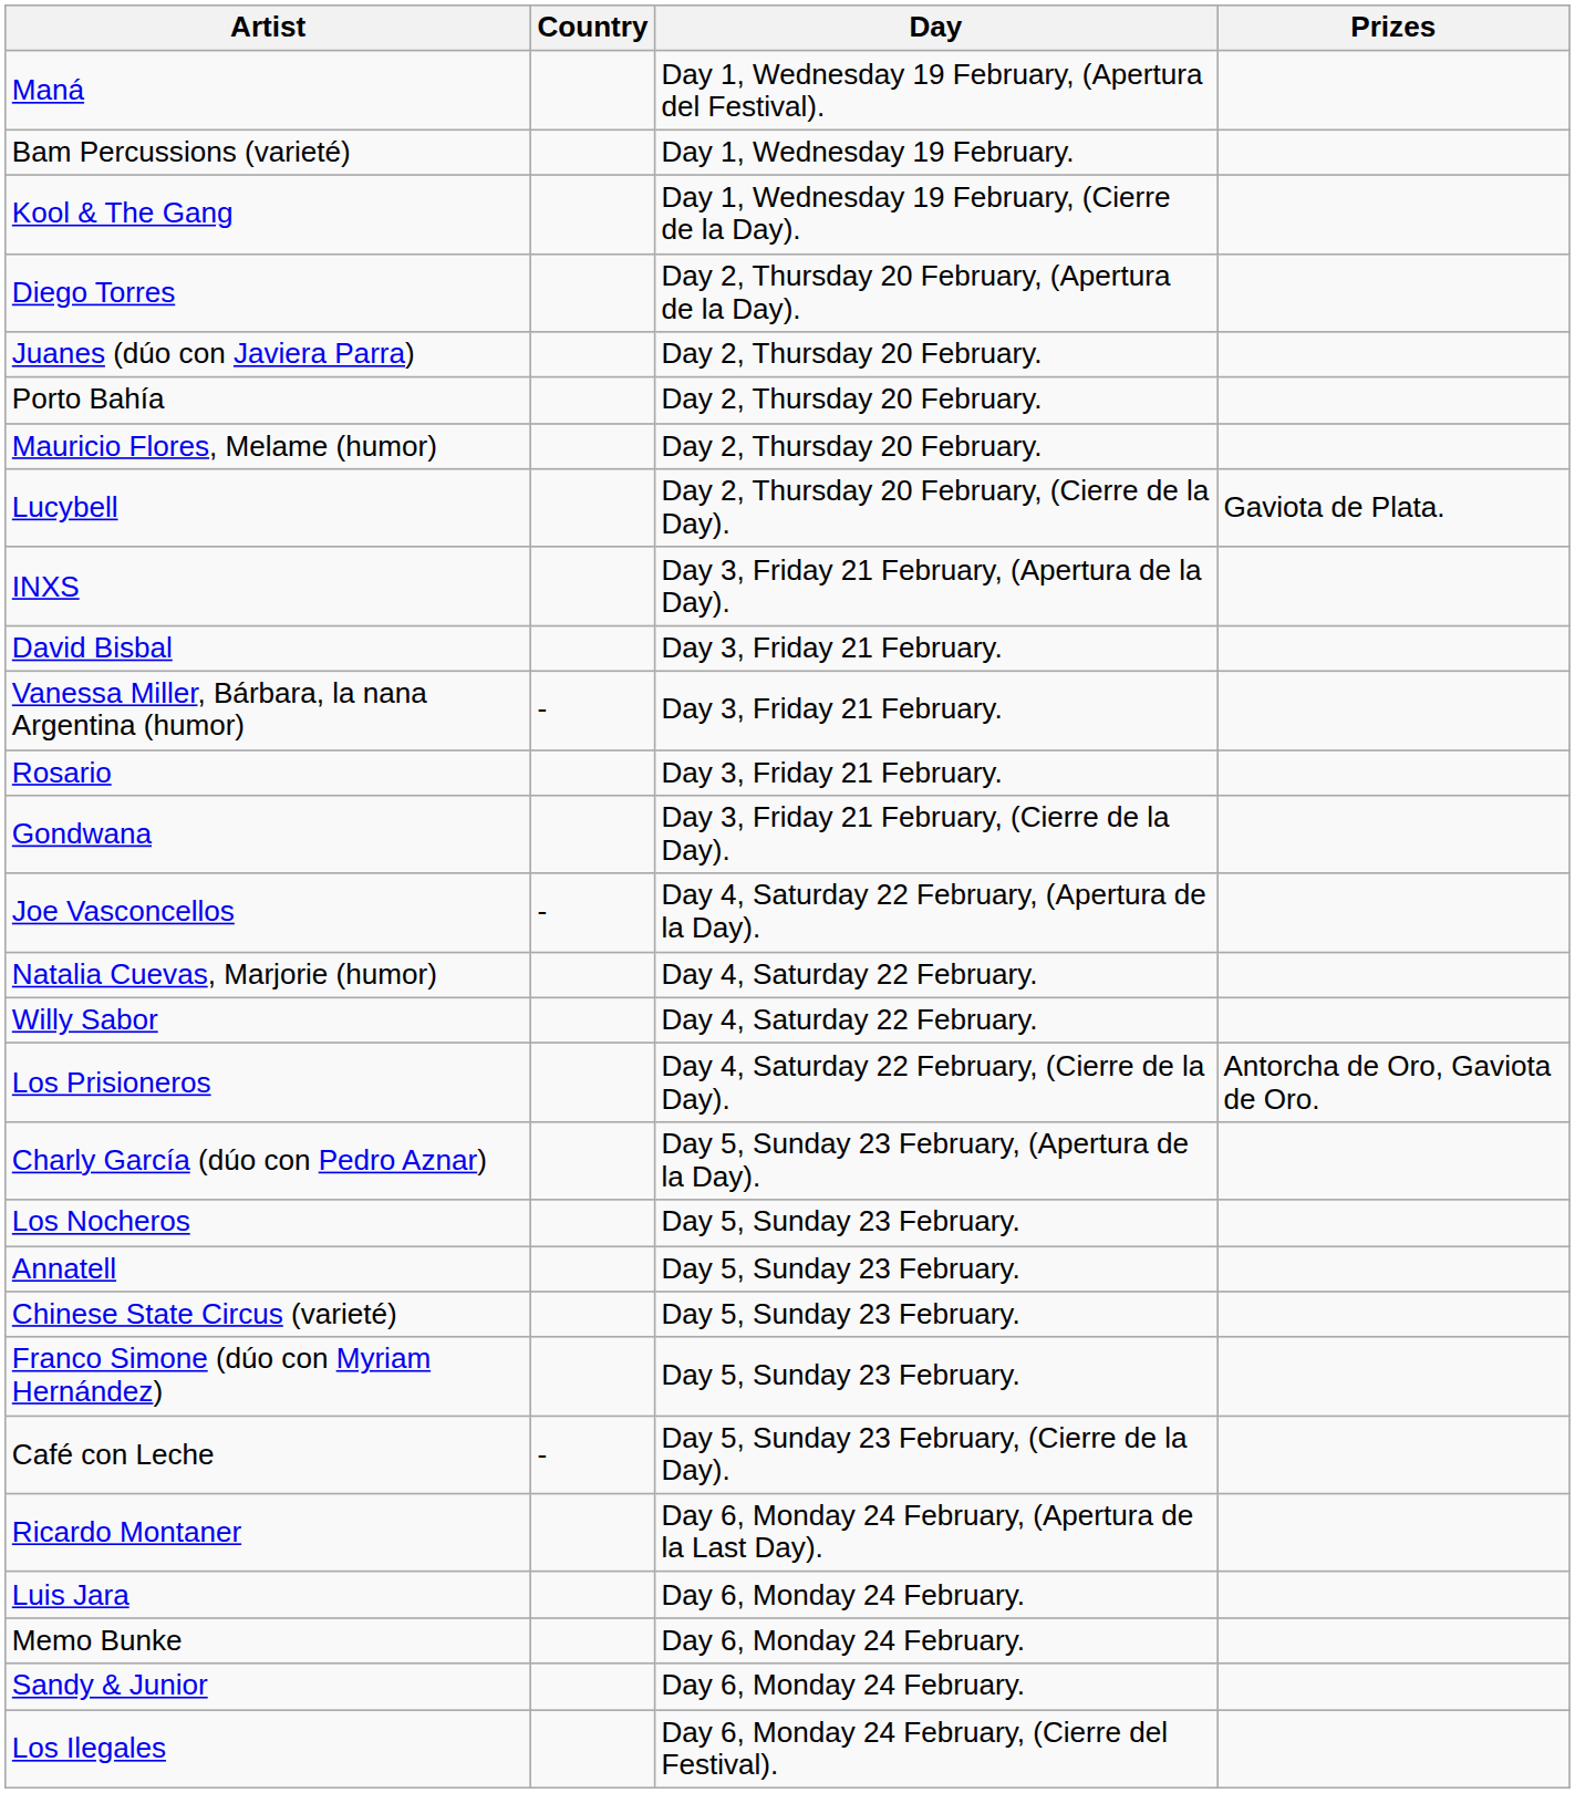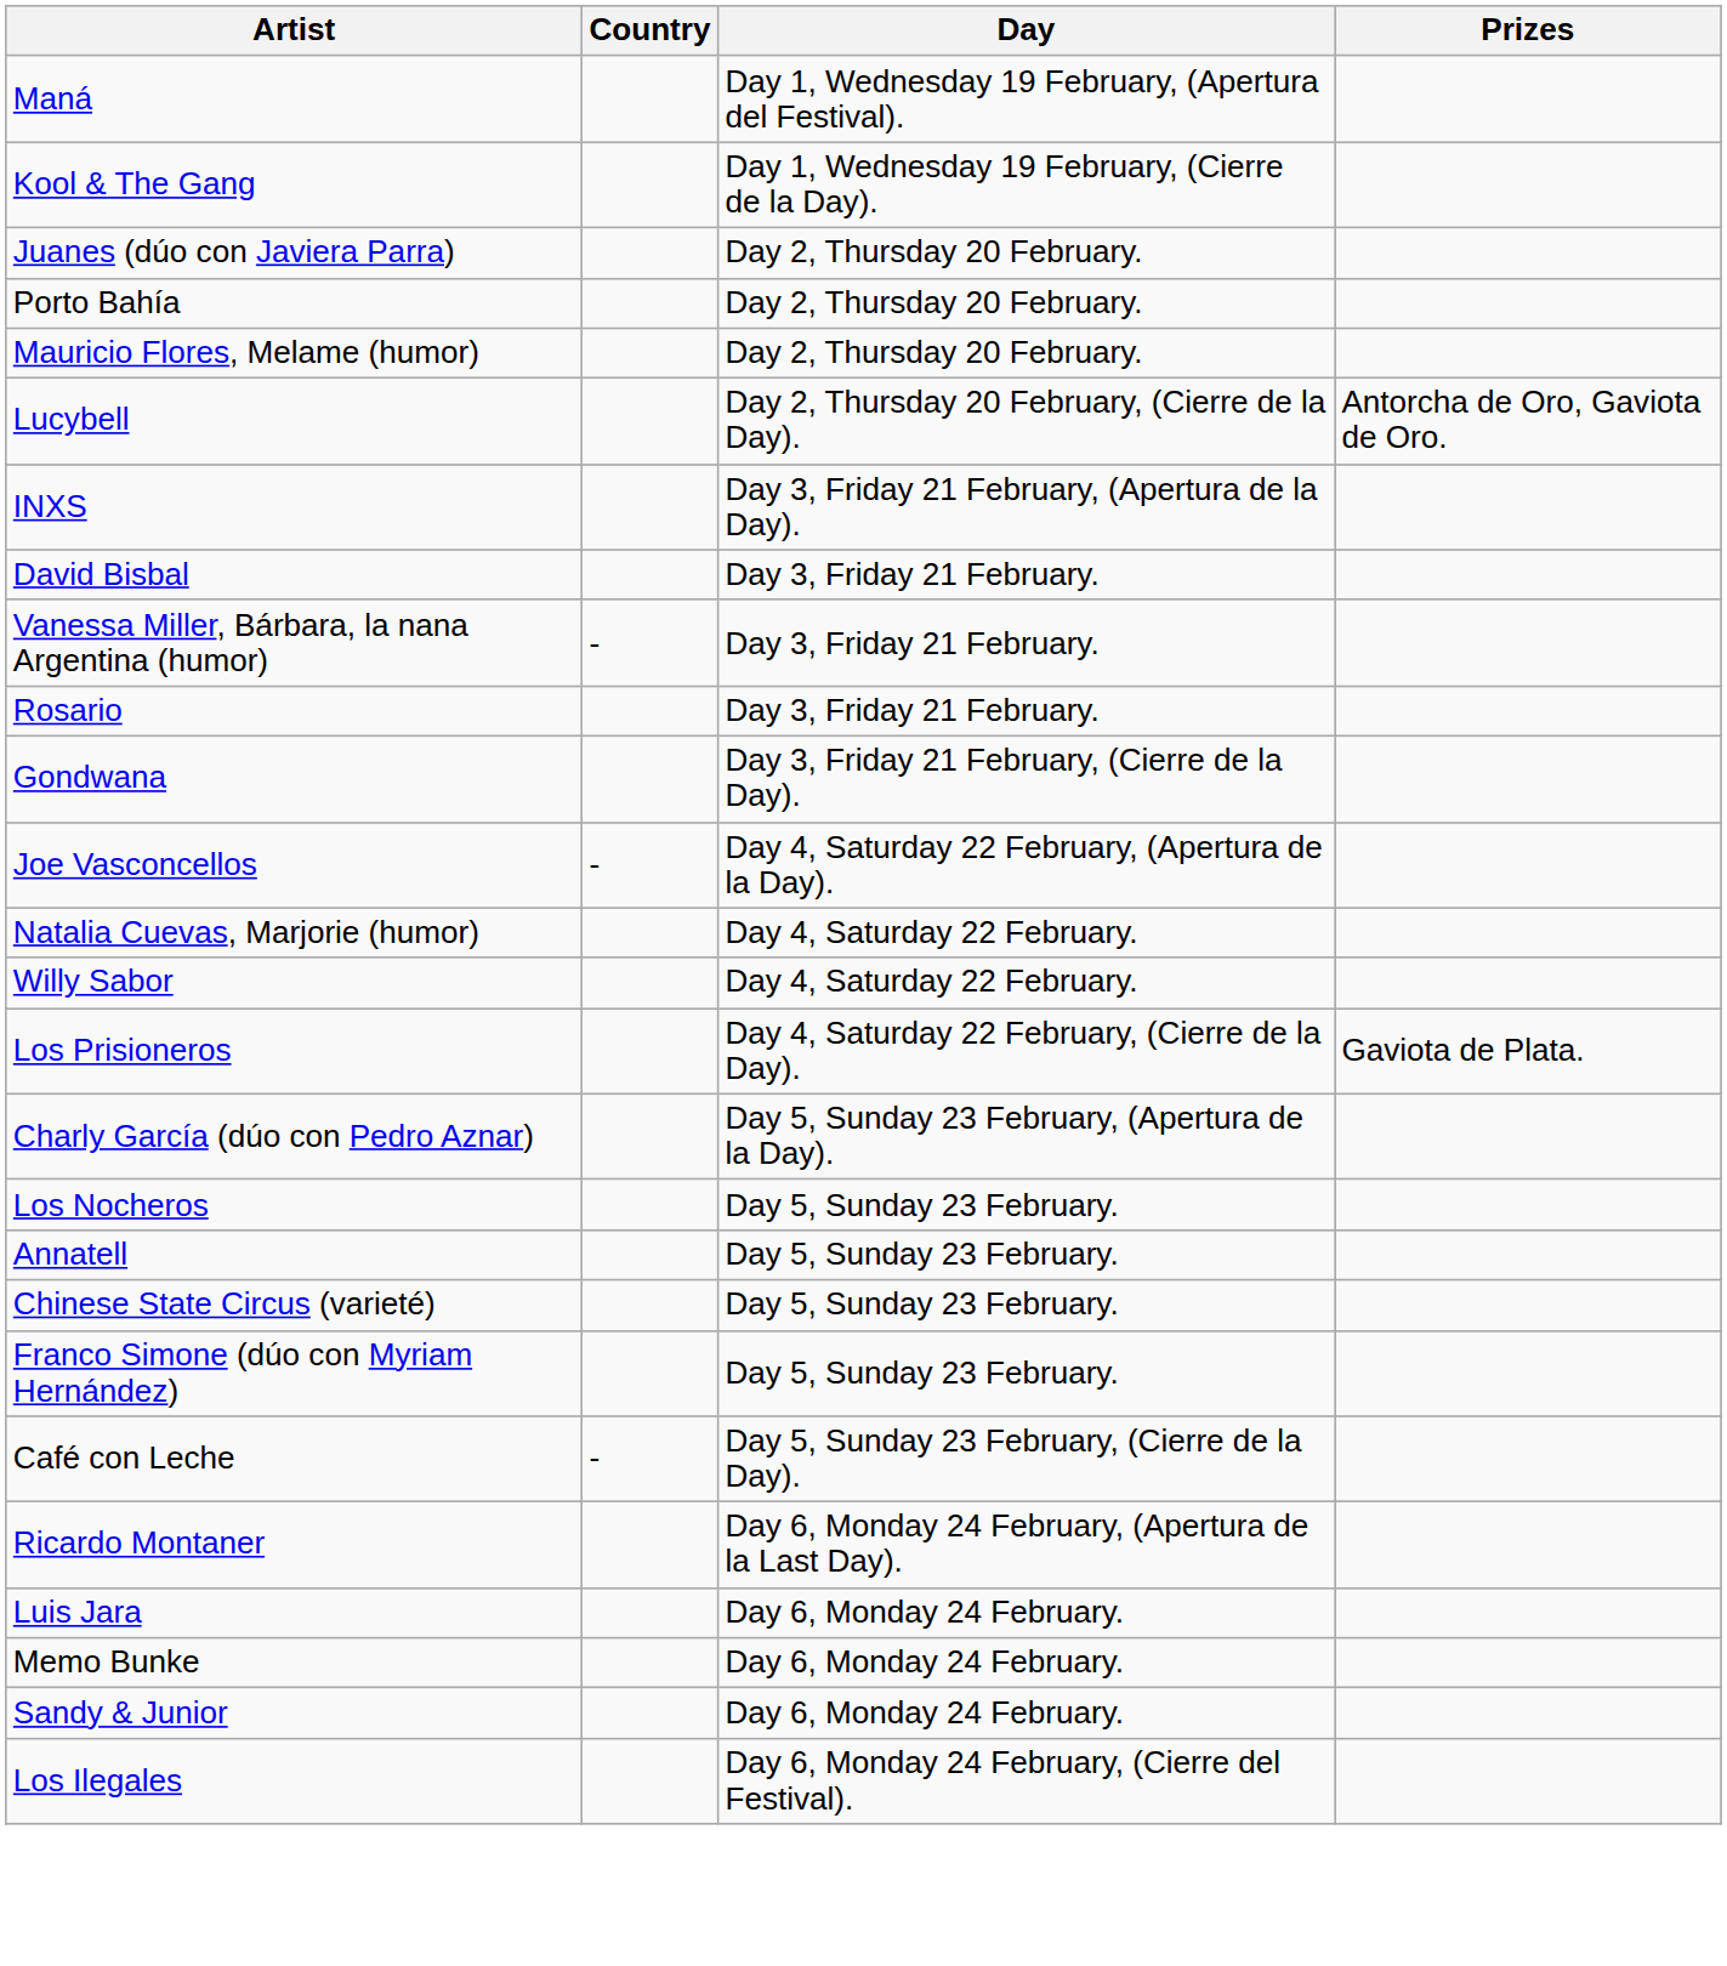 <table class="wikitable">
 <tr>
 <th>Artist</th>
 <th>Country</th>
 <th>Day</th>
 <th>Prizes</th>
 </tr>
 <tr>
 <td><a href='#'>Maná</a></td>
 <td></td>
 <td>Day 1, Wednesday 19 February, (Apertura del Festival).</td>
 <td></td>
 </tr>
 <tr>
-<td>Bam Percussions (varieté)</td>
-<td></td>
-<td>Day 1, Wednesday 19 February.</td>
-<td></td>
-</tr>
-<tr>
 <td><a href='#'>Kool & The Gang</a></td>
 <td></td>
 <td>Day 1, Wednesday 19 February, (Cierre de la Day).</td>
-<td></td>
-</tr>
-<tr>
-<td><a href='#'>Diego Torres</a></td>
-<td></td>
-<td>Day 2, Thursday 20 February, (Apertura de la Day).</td>
 <td></td>
 </tr>
 <tr>
 <td><a href='#'>Juanes</a> (dúo con <a href='#'>Javiera Parra</a>)</td>
 <td></td>
 <td>Day 2, Thursday 20 February.</td>
 <td></td>
 </tr>
 <tr>
 <td>Porto Bahía</td>
 <td></td>
 <td>Day 2, Thursday 20 February.</td>
 <td></td>
 </tr>
 <tr>
 <td><a href='#'>Mauricio Flores</a>, Melame (humor)</td>
 <td></td>
 <td>Day 2, Thursday 20 February.</td>
 <td></td>
 </tr>
 <tr>
 <td><a href='#'>Lucybell</a></td>
 <td></td>
 <td>Day 2, Thursday 20 February, (Cierre de la Day).</td>
-<td>Gaviota de Plata.</td>
+<td>Antorcha de Oro, Gaviota de Oro.</td>
 </tr>
 <tr>
 <td><a href='#'>INXS</a></td>
 <td></td>
 <td>Day 3, Friday 21 February, (Apertura de la Day).</td>
 <td></td>
 </tr>
 <tr>
 <td><a href='#'>David Bisbal</a></td>
 <td></td>
 <td>Day 3, Friday 21 February.</td>
 <td></td>
 </tr>
 <tr>
 <td><a href='#'>Vanessa Miller</a>, Bárbara, la nana Argentina (humor)</td>
 <td>-</td>
 <td>Day 3, Friday 21 February.</td>
 <td></td>
 </tr>
 <tr>
 <td><a href='#'>Rosario</a></td>
 <td></td>
 <td>Day 3, Friday 21 February.</td>
 <td></td>
 </tr>
 <tr>
 <td><a href='#'>Gondwana</a></td>
 <td></td>
 <td>Day 3, Friday 21 February, (Cierre de la Day).</td>
 <td></td>
 </tr>
 <tr>
 <td><a href='#'>Joe Vasconcellos</a></td>
 <td>-</td>
 <td>Day 4, Saturday 22 February, (Apertura de la Day).</td>
 <td></td>
 </tr>
 <tr>
 <td><a href='#'>Natalia Cuevas</a>, Marjorie (humor)</td>
 <td></td>
 <td>Day 4, Saturday 22 February.</td>
 <td></td>
 </tr>
 <tr>
 <td><a href='#'>Willy Sabor</a></td>
 <td></td>
 <td>Day 4, Saturday 22 February.</td>
 <td></td>
 </tr>
 <tr>
 <td><a href='#'>Los Prisioneros</a></td>
 <td></td>
 <td>Day 4, Saturday 22 February, (Cierre de la Day).</td>
-<td>Antorcha de Oro, Gaviota de Oro.</td>
+<td>Gaviota de Plata.</td>
 </tr>
 <tr>
 <td><a href='#'>Charly García</a> (dúo con <a href='#'>Pedro Aznar</a>)</td>
 <td></td>
 <td>Day 5, Sunday 23 February, (Apertura de la Day).</td>
 <td></td>
 </tr>
 <tr>
 <td><a href='#'>Los Nocheros</a></td>
 <td></td>
 <td>Day 5, Sunday 23 February.</td>
 <td></td>
 </tr>
 <tr>
 <td><a href='#'>Annatell</a></td>
 <td></td>
 <td>Day 5, Sunday 23 February.</td>
 <td></td>
 </tr>
 <tr>
 <td><a href='#'>Chinese State Circus</a> (varieté)</td>
 <td></td>
 <td>Day 5, Sunday 23 February.</td>
 <td></td>
 </tr>
 <tr>
 <td><a href='#'>Franco Simone</a> (dúo con <a href='#'>Myriam Hernández</a>)</td>
 <td></td>
 <td>Day 5, Sunday 23 February.</td>
 <td></td>
 </tr>
 <tr>
 <td>Café con Leche</td>
 <td>-</td>
 <td>Day 5, Sunday 23 February, (Cierre de la Day).</td>
 <td></td>
 </tr>
 <tr>
 <td><a href='#'>Ricardo Montaner</a></td>
 <td></td>
 <td>Day 6, Monday 24 February, (Apertura de la Last Day).</td>
 <td></td>
 </tr>
 <tr>
 <td><a href='#'>Luis Jara</a></td>
 <td></td>
 <td>Day 6, Monday 24 February.</td>
 <td></td>
 </tr>
 <tr>
 <td>Memo Bunke</td>
 <td></td>
 <td>Day 6, Monday 24 February.</td>
 <td></td>
 </tr>
 <tr>
 <td><a href='#'>Sandy & Junior</a></td>
 <td></td>
 <td>Day 6, Monday 24 February.</td>
 <td></td>
 </tr>
 <tr>
 <td><a href='#'>Los Ilegales</a></td>
 <td></td>
 <td>Day 6, Monday 24 February, (Cierre del Festival).</td>
 <td></td>
 </tr>
 </table>
